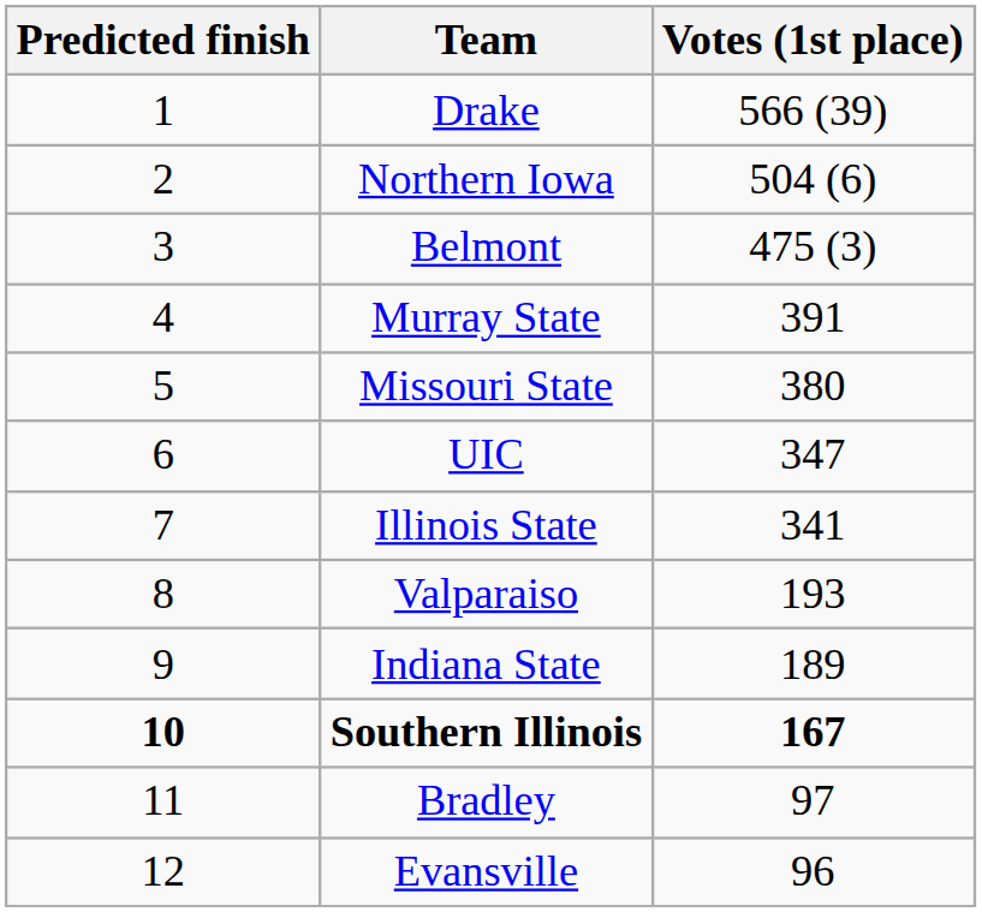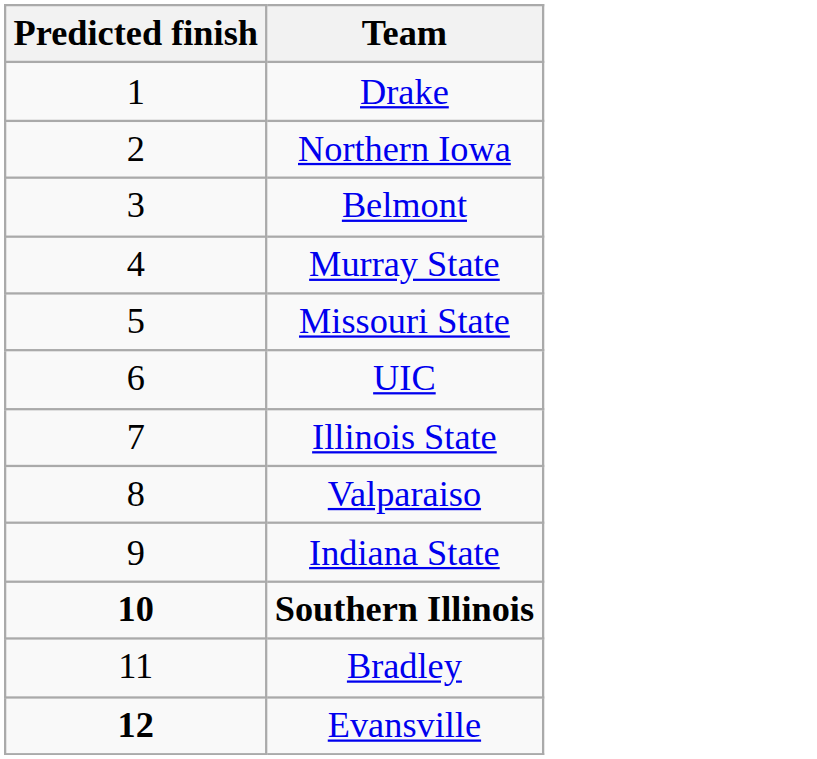 <table class="wikitable" border="1">
 <tr align=center>
 <th style= >Predicted finish</th>
 <th style= >Team</th>
-<th style= >Votes (1st place)</th>
 </tr>
 <tr align="center">
 <td>1</td>
 <td><a href='#'>Drake</a></td>
-<td>566 (39)</td>
 </tr>
 <tr align="center">
 <td>2</td>
 <td><a href='#'>Northern Iowa</a></td>
-<td>504 (6)</td>
 </tr>
 <tr align="center">
 <td>3</td>
 <td><a href='#'>Belmont</a></td>
-<td>475 (3)</td>
 </tr>
 <tr align="center">
 <td>4</td>
 <td><a href='#'>Murray State</a></td>
-<td>391</td>
 </tr>
 <tr align="center">
 <td>5</td>
 <td><a href='#'>Missouri State</a></td>
-<td>380</td>
 </tr>
 <tr align="center">
 <td>6</td>
 <td><a href='#'>UIC</a></td>
-<td>347</td>
 </tr>
 <tr align="center">
 <td>7</td>
 <td><a href='#'>Illinois State</a></td>
-<td>341</td>
 </tr>
 <tr align="center">
 <td>8</td>
 <td><a href='#'>Valparaiso</a></td>
-<td>193</td>
 </tr>
 <tr align="center">
 <td>9</td>
 <td><a href='#'>Indiana State</a></td>
-<td>189</td>
 </tr>
 <tr align="center">
 <td><strong>10</strong></td>
 <td><strong>Southern Illinois</strong></td>
-<td><strong>167</strong></td>
 </tr>
 <tr align="center">
 <td>11</td>
 <td><a href='#'>Bradley</a></td>
-<td>97</td>
 </tr>
 <tr align="center">
-<td>12</td>
+<td><strong>12</strong></td>
 <td><a href='#'>Evansville</a></td>
-<td>96</td>
 </tr>
 </table>
